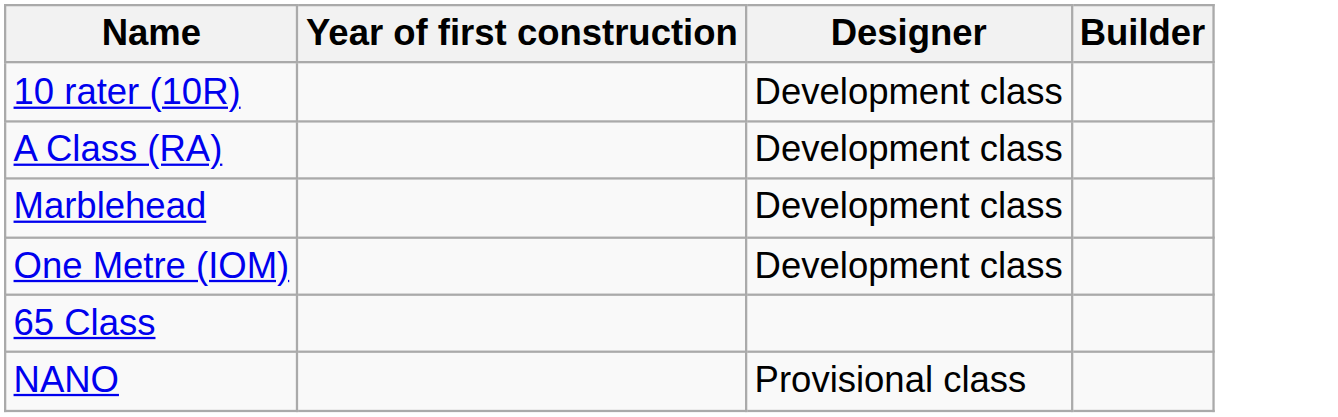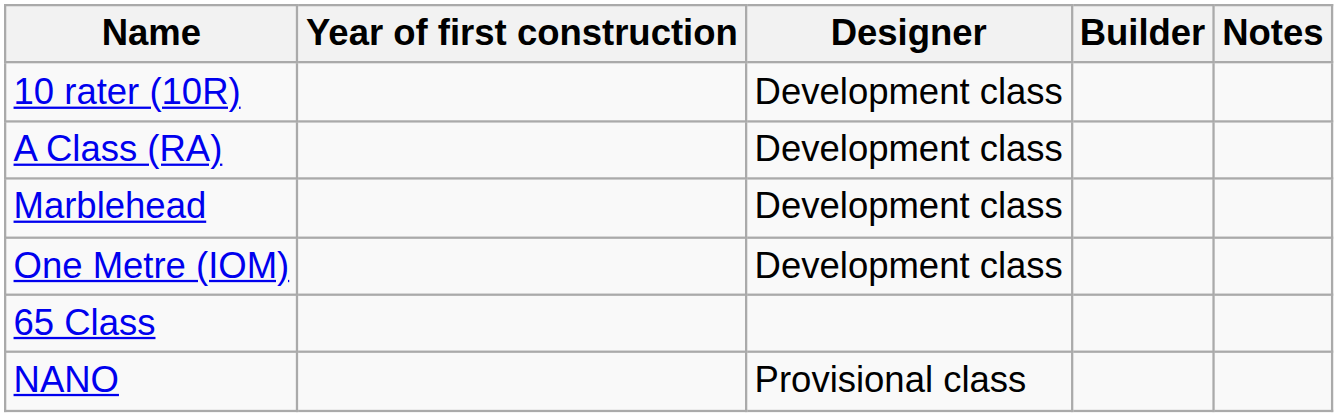 <table class="wikitable sortable">
 <tr>
 <th data-sort-type="text">Name</th>
 <th data-sort-type="number">Year of first construction</th>
 <th data-sort-type="text">Designer</th>
 <th data-sort-type="text">Builder</th>
+<th class="unsortable">Notes</th>
 </tr>
 <tr>
 <td><a href='#'>10 rater (10R)</a></td>
 <td></td>
 <td>Development class</td>
+<td></td>
 <td></td>
 </tr>
 <tr>
 <td><a href='#'>A Class (RA)</a></td>
 <td></td>
 <td>Development class</td>
 <td></td>
+<td></td>
 </tr>
 <tr>
 <td><a href='#'>Marblehead</a></td>
 <td></td>
 <td>Development class</td>
+<td></td>
 <td></td>
 </tr>
 <tr>
 <td><a href='#'>One Metre (IOM)</a></td>
 <td></td>
 <td>Development class</td>
 <td></td>
+<td></td>
 </tr>
 <tr>
 <td><a href='#'>65 Class</a></td>
+<td></td>
 <td></td>
 <td></td>
 <td></td>
 </tr>
 <tr>
 <td><a href='#'>NANO</a></td>
 <td></td>
 <td>Provisional class</td>
 <td></td>
+<td></td>
 </tr>
 </table>
